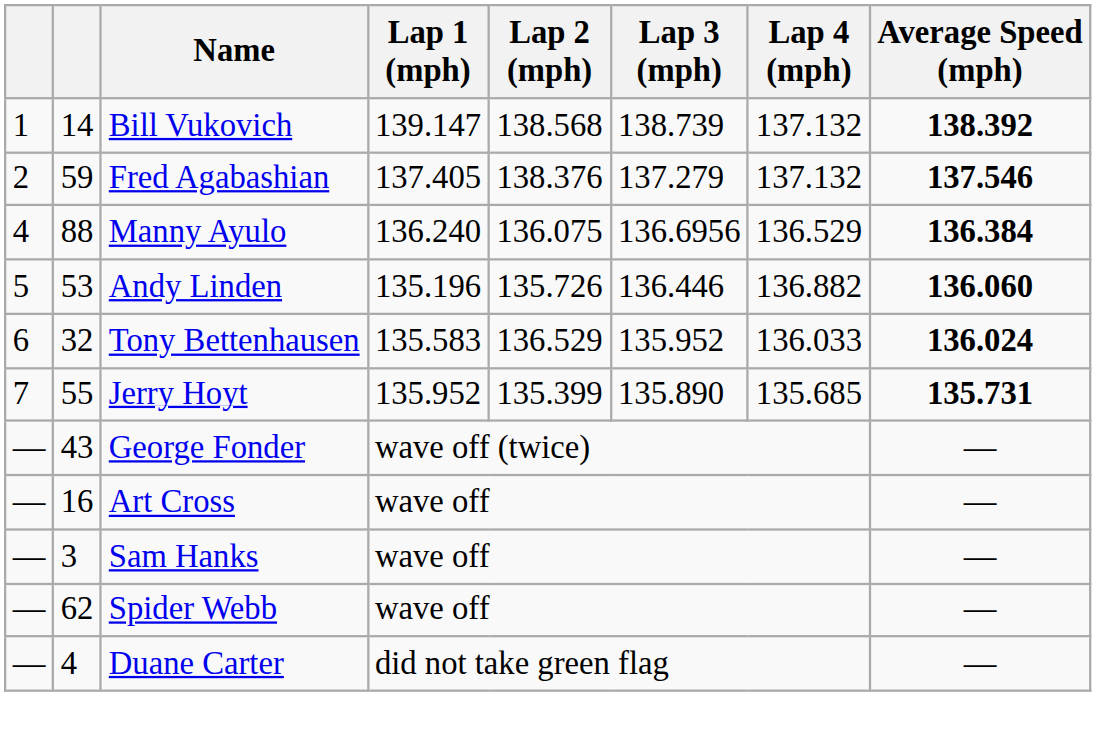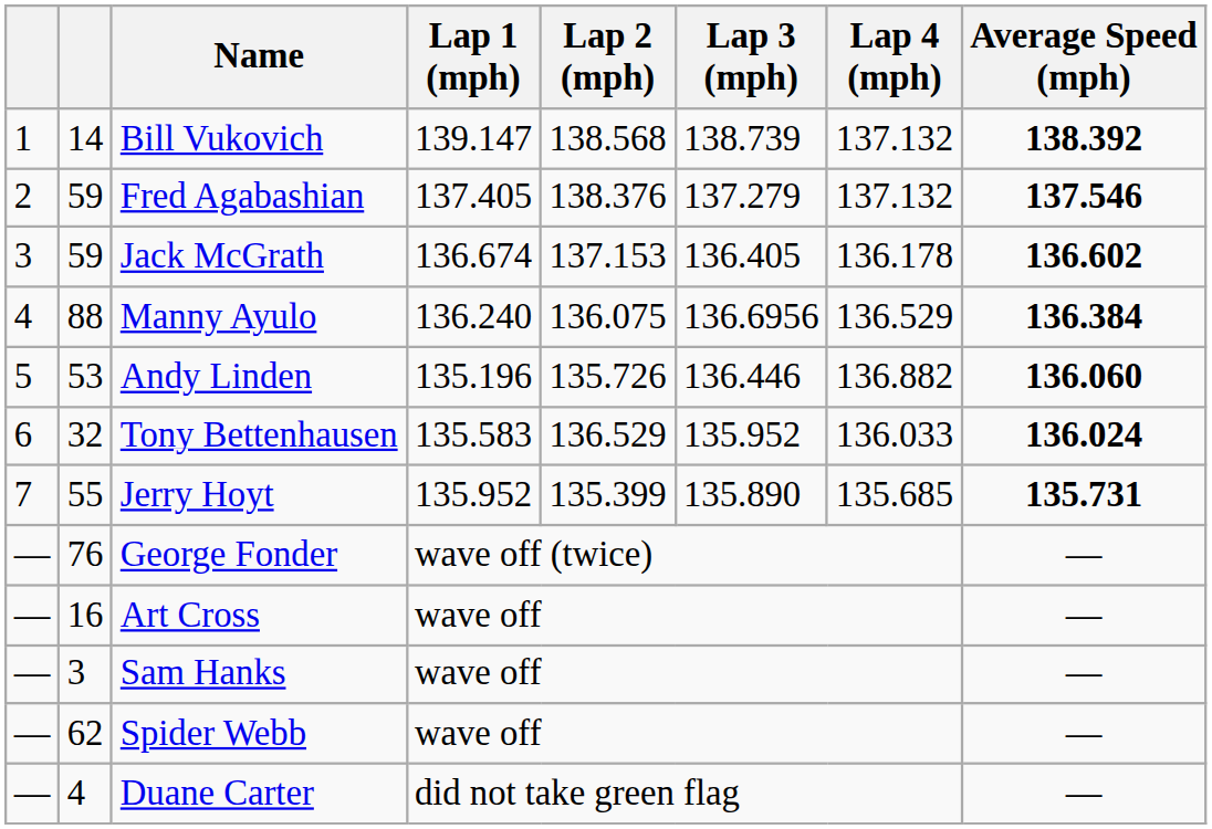 <table class="wikitable" style="font-size: 90%;">
 <tr align="center">
 <th></th>
 <th></th>
 <th>Name</th>
 <th>Lap 1<br>(mph)</th>
 <th>Lap 2<br>(mph)</th>
 <th>Lap 3<br>(mph)</th>
 <th>Lap 4<br>(mph)</th>
 <th>Average Speed<br>(mph)</th>
 </tr>
 <tr>
 <td>1</td>
 <td>14</td>
 <td><a href='#'>Bill Vukovich</a></td>
 <td>139.147</td>
 <td>138.568</td>
 <td>138.739</td>
 <td>137.132</td>
 <td align=center><strong>138.392</strong></td>
 </tr>
 <tr>
 <td>2</td>
 <td>59</td>
 <td><a href='#'>Fred Agabashian</a></td>
 <td>137.405</td>
 <td>138.376</td>
 <td>137.279</td>
 <td>137.132</td>
 <td align=center><strong>137.546</strong></td>
+</tr>
+<tr>
+<td>3</td>
+<td>59</td>
+<td><a href='#'>Jack McGrath</a></td>
+<td>136.674</td>
+<td>137.153</td>
+<td>136.405</td>
+<td>136.178</td>
+<td align=center><strong>136.602</strong></td>
 </tr>
 <tr>
 <td>4</td>
 <td>88</td>
 <td><a href='#'>Manny Ayulo</a></td>
 <td>136.240</td>
 <td>136.075</td>
 <td>136.6956</td>
 <td>136.529</td>
 <td align=center><strong>136.384</strong></td>
 </tr>
 <tr>
 <td>5</td>
 <td>53</td>
 <td><a href='#'>Andy Linden</a></td>
 <td>135.196</td>
 <td>135.726</td>
 <td>136.446</td>
 <td>136.882</td>
 <td align=center><strong>136.060</strong></td>
 </tr>
 <tr>
 <td>6</td>
 <td>32</td>
 <td><a href='#'>Tony Bettenhausen</a></td>
 <td>135.583</td>
 <td>136.529</td>
 <td>135.952</td>
 <td>136.033</td>
 <td align=center><strong>136.024</strong></td>
 </tr>
 <tr>
 <td>7</td>
 <td>55</td>
 <td><a href='#'>Jerry Hoyt</a></td>
 <td>135.952</td>
 <td>135.399</td>
 <td>135.890</td>
 <td>135.685</td>
 <td align=center><strong>135.731</strong></td>
 </tr>
 <tr>
 <td>—</td>
-<td>43</td>
+<td>76</td>
 <td><a href='#'>George Fonder</a></td>
 <td colspan=4>wave off (twice)</td>
 <td align=center>—</td>
 </tr>
 <tr>
 <td>—</td>
 <td>16</td>
 <td><a href='#'>Art Cross</a></td>
 <td colspan=4>wave off</td>
 <td align=center>—</td>
 </tr>
 <tr>
 <td>—</td>
 <td>3</td>
 <td><a href='#'>Sam Hanks</a></td>
 <td colspan=4>wave off</td>
 <td align=center>—</td>
 </tr>
 <tr>
 <td>—</td>
 <td>62</td>
 <td><a href='#'>Spider Webb</a></td>
 <td colspan=4>wave off</td>
 <td align=center>—</td>
 </tr>
 <tr>
 <td>—</td>
 <td>4</td>
 <td><a href='#'>Duane Carter</a></td>
 <td colspan=4>did not take green flag</td>
 <td align=center>—</td>
 </tr>
 </table>
